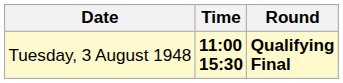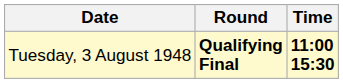 <table class="wikitable">
 <tr>
 <th>Date</th>
+<th>Round</th>
 <th>Time</th>
-<th>Round</th>
 </tr>
 <tr style=background:lemonchiffon>
 <td>Tuesday, 3 August 1948</td>
+<td><strong>Qualifying</strong><br><strong>Final</strong></td>
 <td><strong>11:00</strong><br><strong>15:30</strong></td>
-<td><strong>Qualifying</strong><br><strong>Final</strong></td>
 </tr>
 </table>
